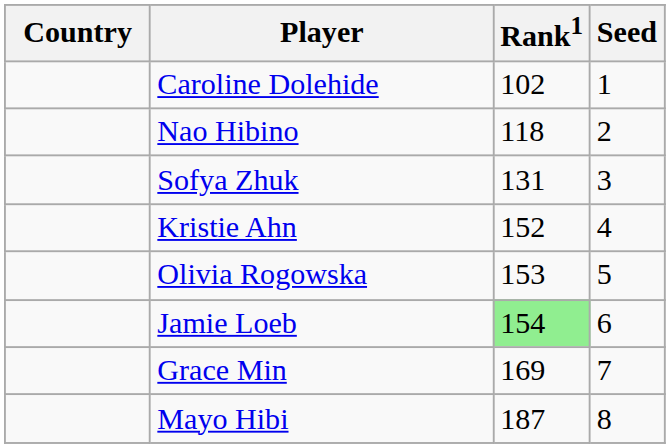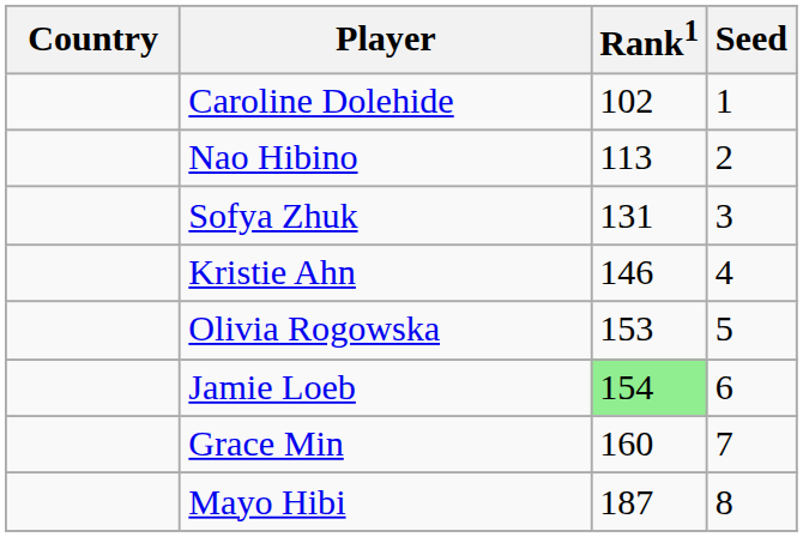 <table class="sortable wikitable">
 <tr>
 <th width="70">Country</th>
 <th width="175">Player</th>
 <th>Rank<sup>1</sup></th>
 <th>Seed</th>
 </tr>
 <tr>
 <td></td>
 <td><a href='#'>Caroline Dolehide</a></td>
 <td>102</td>
 <td>1</td>
 </tr>
 <tr>
 <td></td>
 <td><a href='#'>Nao Hibino</a></td>
-<td>118</td>
+<td>113</td>
 <td>2</td>
 </tr>
 <tr>
 <td></td>
 <td><a href='#'>Sofya Zhuk</a></td>
 <td>131</td>
 <td>3</td>
 </tr>
 <tr>
 <td></td>
 <td><a href='#'>Kristie Ahn</a></td>
-<td>152</td>
+<td>146</td>
 <td>4</td>
 </tr>
 <tr>
 <td></td>
 <td><a href='#'>Olivia Rogowska</a></td>
 <td>153</td>
 <td>5</td>
 </tr>
 <tr>
 <td></td>
 <td><a href='#'>Jamie Loeb</a></td>
 <td style="background: lightgreen;">154</td>
 <td>6</td>
 </tr>
 <tr>
 <td></td>
 <td><a href='#'>Grace Min</a></td>
-<td>169</td>
+<td>160</td>
 <td>7</td>
 </tr>
 <tr>
 <td></td>
 <td><a href='#'>Mayo Hibi</a></td>
 <td>187</td>
 <td>8</td>
 </tr>
 </table>
